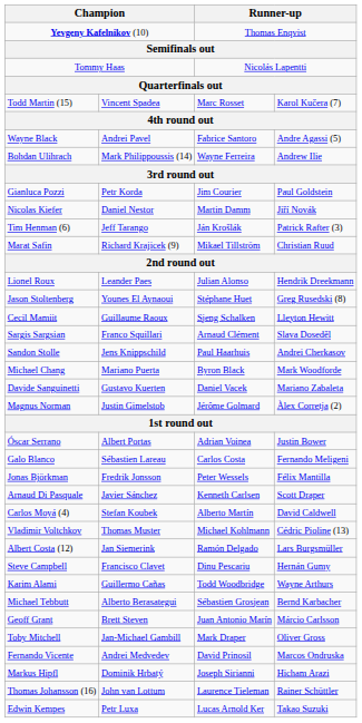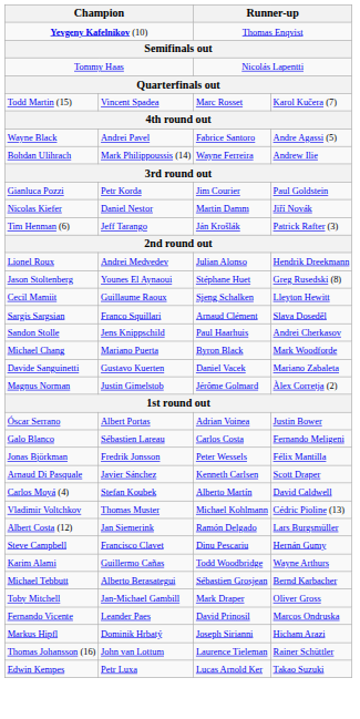 <table class="wikitable collapsible collapsed">
 <tr>
 <th colspan="2"><strong>Champion</strong></th>
 <th colspan="2">Runner-up</th>
 </tr>
 <tr>
 <td style="text-align:center;" colspan="2"><small> <strong><a href='#'>Yevgeny Kafelnikov</a></strong> (10)</small></td>
 <td style="text-align:center;" colspan="2"><small> <a href='#'>Thomas Enqvist</a> </small></td>
 </tr>
 <tr>
 <th colspan="4">Semifinals out</th>
 </tr>
 <tr>
 <td style="text-align:center;" colspan="2"><small> <a href='#'>Tommy Haas</a> </small></td>
 <td style="text-align:center;" colspan="2"><small> <a href='#'>Nicolás Lapentti</a> </small></td>
 </tr>
 <tr>
 <th colspan="4">Quarterfinals out</th>
 </tr>
 <tr>
 <td><small> <a href='#'>Todd Martin</a> (15)</small></td>
 <td><small> <a href='#'>Vincent Spadea</a> </small></td>
 <td><small> <a href='#'>Marc Rosset</a> </small></td>
 <td><small> <a href='#'>Karol Kučera</a> (7)</small></td>
 </tr>
 <tr>
 <th colspan="4">4th round out</th>
 </tr>
 <tr>
 <td><small> <a href='#'>Wayne Black</a> </small></td>
 <td><small> <a href='#'>Andrei Pavel</a> </small></td>
 <td><small> <a href='#'>Fabrice Santoro</a> </small></td>
 <td><small> <a href='#'>Andre Agassi</a> (5)</small></td>
 </tr>
 <tr>
 <td><small> <a href='#'>Bohdan Ulihrach</a> </small></td>
 <td><small> <a href='#'>Mark Philippoussis</a> (14)</small></td>
 <td><small> <a href='#'>Wayne Ferreira</a> </small></td>
 <td><small> <a href='#'>Andrew Ilie</a> </small></td>
 </tr>
 <tr>
 <th colspan="4">3rd round out</th>
 </tr>
 <tr>
 <td><small> <a href='#'>Gianluca Pozzi</a> </small></td>
 <td><small> <a href='#'>Petr Korda</a> </small></td>
 <td><small> <a href='#'>Jim Courier</a> </small></td>
 <td><small> <a href='#'>Paul Goldstein</a> </small></td>
 </tr>
 <tr>
 <td><small> <a href='#'>Nicolas Kiefer</a> </small></td>
 <td><small> <a href='#'>Daniel Nestor</a> </small></td>
 <td><small> <a href='#'>Martin Damm</a> </small></td>
 <td><small> <a href='#'>Jiří Novák</a></small></td>
 </tr>
 <tr>
 <td><small> <a href='#'>Tim Henman</a> (6)</small></td>
 <td><small> <a href='#'>Jeff Tarango</a> </small></td>
 <td><small> <a href='#'>Ján Krošlák</a> </small></td>
 <td><small> <a href='#'>Patrick Rafter</a> (3)</small></td>
 </tr>
 <tr>
-<td><small> <a href='#'>Marat Safin</a> </small></td>
-<td><small> <a href='#'>Richard Krajicek</a> (9)</small></td>
-<td><small> <a href='#'>Mikael Tillström</a> </small></td>
-<td><small> <a href='#'>Christian Ruud</a> </small></td>
-</tr>
-<tr>
 <th colspan="4">2nd round out</th>
 </tr>
 <tr>
 <td><small> <a href='#'>Lionel Roux</a> </small></td>
-<td><small> <a href='#'>Leander Paes</a> </small></td>
+<td><small> <a href='#'>Andrei Medvedev</a> </small></td>
 <td><small> <a href='#'>Julian Alonso</a> </small></td>
 <td><small> <a href='#'>Hendrik Dreekmann</a> </small></td>
 </tr>
 <tr>
 <td><small> <a href='#'>Jason Stoltenberg</a> </small></td>
 <td><small> <a href='#'>Younes El Aynaoui</a> </small></td>
 <td><small> <a href='#'>Stéphane Huet</a> </small></td>
 <td><small> <a href='#'>Greg Rusedski</a> (8)</small></td>
 </tr>
 <tr>
 <td><small> <a href='#'>Cecil Mamiit</a> </small></td>
 <td><small> <a href='#'>Guillaume Raoux</a> </small></td>
 <td><small> <a href='#'>Sjeng Schalken</a> </small></td>
 <td><small> <a href='#'>Lleyton Hewitt</a> </small></td>
 </tr>
 <tr>
 <td><small> <a href='#'>Sargis Sargsian</a> </small></td>
 <td><small> <a href='#'>Franco Squillari</a> </small></td>
 <td><small> <a href='#'>Arnaud Clément</a> </small></td>
 <td><small> <a href='#'>Slava Doseděl</a> </small></td>
 </tr>
 <tr>
 <td><small> <a href='#'>Sandon Stolle</a> </small></td>
 <td><small> <a href='#'>Jens Knippschild</a> </small></td>
 <td><small> <a href='#'>Paul Haarhuis</a> </small></td>
 <td><small> <a href='#'>Andrei Cherkasov</a> </small></td>
 </tr>
 <tr>
 <td><small> <a href='#'>Michael Chang</a> </small></td>
 <td><small> <a href='#'>Mariano Puerta</a> </small></td>
 <td><small> <a href='#'>Byron Black</a> </small></td>
 <td><small> <a href='#'>Mark Woodforde</a> </small></td>
 </tr>
 <tr>
 <td><small> <a href='#'>Davide Sanguinetti</a> </small></td>
 <td><small> <a href='#'>Gustavo Kuerten</a> </small></td>
 <td><small> <a href='#'>Daniel Vacek</a> </small></td>
 <td><small> <a href='#'>Mariano Zabaleta</a> </small></td>
 </tr>
 <tr>
 <td><small> <a href='#'>Magnus Norman</a> </small></td>
 <td><small> <a href='#'>Justin Gimelstob</a> </small></td>
 <td><small> <a href='#'>Jérôme Golmard</a> </small></td>
 <td><small> <a href='#'>Àlex Corretja</a> (2)</small></td>
 </tr>
 <tr>
 <th colspan="4">1st round out</th>
 </tr>
 <tr>
 <td><small> <a href='#'>Óscar Serrano</a> </small></td>
 <td><small> <a href='#'>Albert Portas</a> </small></td>
 <td><small> <a href='#'>Adrian Voinea</a> </small></td>
 <td><small> <a href='#'>Justin Bower</a> </small></td>
 </tr>
 <tr>
 <td><small> <a href='#'>Galo Blanco</a> </small></td>
 <td><small> <a href='#'>Sébastien Lareau</a> </small></td>
 <td><small> <a href='#'>Carlos Costa</a> </small></td>
 <td><small> <a href='#'>Fernando Meligeni</a> </small></td>
 </tr>
 <tr>
 <td><small> <a href='#'>Jonas Björkman</a> </small></td>
 <td><small> <a href='#'>Fredrik Jonsson</a> </small></td>
 <td><small> <a href='#'>Peter Wessels</a> </small></td>
 <td><small> <a href='#'>Félix Mantilla</a> </small></td>
 </tr>
 <tr>
 <td><small> <a href='#'>Arnaud Di Pasquale</a> </small></td>
 <td><small> <a href='#'>Javier Sánchez</a> </small></td>
 <td><small> <a href='#'>Kenneth Carlsen</a> </small></td>
 <td><small> <a href='#'>Scott Draper</a> </small></td>
 </tr>
 <tr>
 <td><small> <a href='#'>Carlos Moyá</a> (4)</small></td>
 <td><small> <a href='#'>Stefan Koubek</a> </small></td>
 <td><small> <a href='#'>Alberto Martín</a> </small></td>
 <td><small> <a href='#'>David Caldwell</a> </small></td>
 </tr>
 <tr>
 <td><small> <a href='#'>Vladimir Voltchkov</a> </small></td>
 <td><small> <a href='#'>Thomas Muster</a> </small></td>
 <td><small> <a href='#'>Michael Kohlmann</a> </small></td>
 <td><small> <a href='#'>Cédric Pioline</a> (13) </small></td>
 </tr>
 <tr>
 <td><small> <a href='#'>Albert Costa</a> (12)</small></td>
 <td><small> <a href='#'>Jan Siemerink</a> </small></td>
 <td><small> <a href='#'>Ramón Delgado</a> </small></td>
 <td><small> <a href='#'>Lars Burgsmüller</a> </small></td>
 </tr>
 <tr>
 <td><small> <a href='#'>Steve Campbell</a> </small></td>
 <td><small> <a href='#'>Francisco Clavet</a> </small></td>
 <td><small> <a href='#'>Dinu Pescariu</a> </small></td>
 <td><small> <a href='#'>Hernán Gumy</a> </small></td>
 </tr>
 <tr>
 <td><small> <a href='#'>Karim Alami</a> </small></td>
 <td><small> <a href='#'>Guillermo Cañas</a> </small></td>
 <td><small> <a href='#'>Todd Woodbridge</a> </small></td>
 <td><small> <a href='#'>Wayne Arthurs</a> </small></td>
 </tr>
 <tr>
 <td><small> <a href='#'>Michael Tebbutt</a> </small></td>
 <td><small> <a href='#'>Alberto Berasategui</a> </small></td>
 <td><small> <a href='#'>Sébastien Grosjean</a> </small></td>
 <td><small> <a href='#'>Bernd Karbacher</a> </small></td>
 </tr>
 <tr>
-<td><small> <a href='#'>Geoff Grant</a> </small></td>
-<td><small> <a href='#'>Brett Steven</a> </small></td>
-<td><small> <a href='#'>Juan Antonio Marín</a> </small></td>
-<td><small> <a href='#'>Márcio Carlsson</a> </small></td>
-</tr>
-<tr>
 <td><small> <a href='#'>Toby Mitchell</a> </small></td>
 <td><small> <a href='#'>Jan-Michael Gambill</a> </small></td>
 <td><small> <a href='#'>Mark Draper</a> </small></td>
 <td><small> <a href='#'>Oliver Gross</a> </small></td>
 </tr>
 <tr>
 <td><small> <a href='#'>Fernando Vicente</a> </small></td>
-<td><small> <a href='#'>Andrei Medvedev</a> </small></td>
+<td><small> <a href='#'>Leander Paes</a> </small></td>
 <td><small> <a href='#'>David Prinosil</a> </small></td>
 <td><small> <a href='#'>Marcos Ondruska</a> </small></td>
 </tr>
 <tr>
 <td><small> <a href='#'>Markus Hipfl</a> </small></td>
 <td><small> <a href='#'>Dominik Hrbatý</a> </small></td>
 <td><small> <a href='#'>Joseph Sirianni</a> </small></td>
 <td><small> <a href='#'>Hicham Arazi</a> </small></td>
 </tr>
 <tr>
 <td><small> <a href='#'>Thomas Johansson</a> (16)</small></td>
 <td><small> <a href='#'>John van Lottum</a> </small></td>
 <td><small> <a href='#'>Laurence Tieleman</a> </small></td>
 <td><small> <a href='#'>Rainer Schüttler</a> </small></td>
 </tr>
 <tr>
 <td><small> <a href='#'>Edwin Kempes</a> </small></td>
 <td><small> <a href='#'>Petr Luxa</a> </small></td>
 <td><small> <a href='#'>Lucas Arnold Ker</a> </small></td>
 <td><small> <a href='#'>Takao Suzuki</a> </small></td>
 </tr>
 </table>
